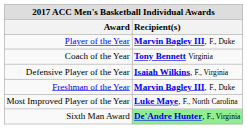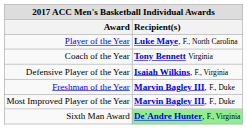 <table class="wikitable" style="white-space:nowrap; font-size:90%;">
 <tr>
 <td colspan="7" style="text-align:center; background:#ddd;"><strong>2017 ACC Men's Basketball Individual Awards</strong></td>
 </tr>
 <tr>
 <th style="text-align:right;">Award</th>
 <th style="text-align:left;">Recipient(s)</th>
 </tr>
 <tr>
 <td style="text-align:right;"><a href='#'>Player of the Year</a></td>
-<td style="text-align:left;"><strong><a href='#'>Marvin Bagley III</a></strong>, <small>F., Duke</small><br></td>
+<td style="text-align:left;"><strong><a href='#'>Luke Maye</a></strong>, <small>F., North Carolina</small><br></td>
 </tr>
 <tr>
 <td style="text-align:right;">Coach of the Year</td>
 <td style="text-align:left;"><strong><a href='#'>Tony Bennett</a></strong> <small>Virginia</small><br></td>
 </tr>
 <tr>
 <td style="text-align:right;">Defensive Player of the Year</td>
 <td style="text-align:left;"><strong><a href='#'>Isaiah Wilkins</a></strong>, <small>F., Virginia</small><br></td>
 </tr>
 <tr>
 <td style="text-align:right;"><a href='#'>Freshman of the Year</a></td>
 <td style="text-align:left;"><strong><a href='#'>Marvin Bagley III</a></strong>, <small>F., Duke</small><br></td>
 </tr>
 <tr>
 <td style="text-align:right;">Most Improved Player of the Year</td>
-<td style="text-align:left;"><strong><a href='#'>Luke Maye</a></strong>, <small>F., North Carolina</small><br></td>
+<td style="text-align:left;"><strong><a href='#'>Marvin Bagley III</a></strong>, <small>F., Duke</small><br></td>
 </tr>
 <tr>
 <td style="text-align:right;">Sixth Man Award</td>
 <td style="background: lightgreen; text-align:left;"><strong><a href='#'>De'Andre Hunter</a></strong>, <small>F., Virginia</small><br></td>
 </tr>
 </table>
